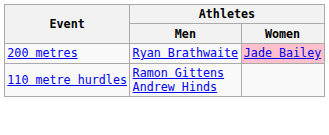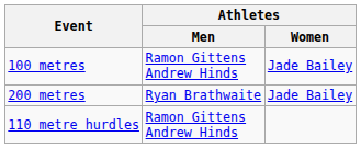 <table class=wikitable style="font-size:90%">
 <tr>
 <th rowspan=2>Event</th>
 <th colspan=2>Athletes</th>
 </tr>
 <tr>
 <th>Men</th>
 <th>Women</th>
 </tr>
 <tr>
+<td><a href='#'>100 metres</a></td>
+<td><a href='#'>Ramon Gittens</a> <br> <a href='#'>Andrew Hinds</a></td>
+<td><a href='#'>Jade Bailey</a></td>
+</tr>
+<tr>
 <td><a href='#'>200 metres</a></td>
 <td><a href='#'>Ryan Brathwaite</a></td>
-<td style="background: pink;"><a href='#'>Jade Bailey</a></td>
+<td><a href='#'>Jade Bailey</a></td>
 </tr>
 <tr>
 <td><a href='#'>110 metre hurdles</a></td>
 <td><a href='#'>Ramon Gittens</a> <br> <a href='#'>Andrew Hinds</a></td>
 <td></td>
 </tr>
 <tr>
 </tr>
 </table>
